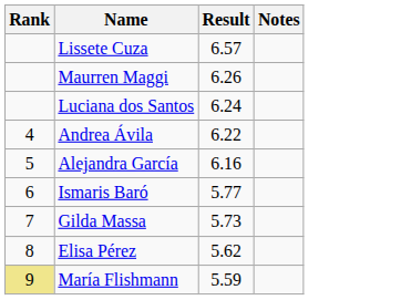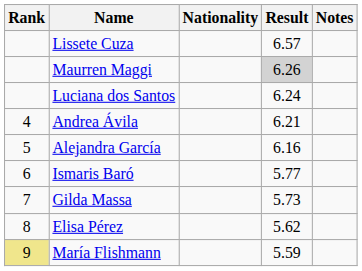 <table class="wikitable sortable" style="text-align:center;font-size:95%">
 <tr>
 <th>Rank</th>
 <th>Name</th>
+<th>Nationality</th>
 <th>Result</th>
 <th>Notes</th>
 </tr>
 <tr>
 <td></td>
 <td align=left><a href='#'>Lissete Cuza</a></td>
+<td align=left></td>
 <td>6.57</td>
 <td></td>
 </tr>
 <tr>
 <td></td>
 <td align=left><a href='#'>Maurren Maggi</a></td>
-<td>6.26</td>
+<td align=left></td>
+<td style="background: lightgrey;">6.26</td>
 <td></td>
 </tr>
 <tr>
 <td></td>
 <td align=left><a href='#'>Luciana dos Santos</a></td>
+<td align=left></td>
 <td>6.24</td>
 <td></td>
 </tr>
 <tr>
 <td>4</td>
 <td align=left><a href='#'>Andrea Ávila</a></td>
-<td>6.22</td>
+<td align=left></td>
+<td>6.21</td>
 <td></td>
 </tr>
 <tr>
 <td>5</td>
 <td align=left><a href='#'>Alejandra García</a></td>
+<td align=left></td>
 <td>6.16</td>
 <td></td>
 </tr>
 <tr>
 <td>6</td>
 <td align=left><a href='#'>Ismaris Baró</a></td>
+<td align=left></td>
 <td>5.77</td>
 <td></td>
 </tr>
 <tr>
 <td>7</td>
 <td align=left><a href='#'>Gilda Massa</a></td>
+<td align=left></td>
 <td>5.73</td>
 <td></td>
 </tr>
 <tr>
 <td>8</td>
 <td align=left><a href='#'>Elisa Pérez</a></td>
+<td align=left></td>
 <td>5.62</td>
 <td></td>
 </tr>
 <tr>
 <td style="background: khaki;">9</td>
 <td align=left><a href='#'>María Flishmann</a></td>
+<td align=left></td>
 <td>5.59</td>
 <td></td>
 </tr>
 </table>
